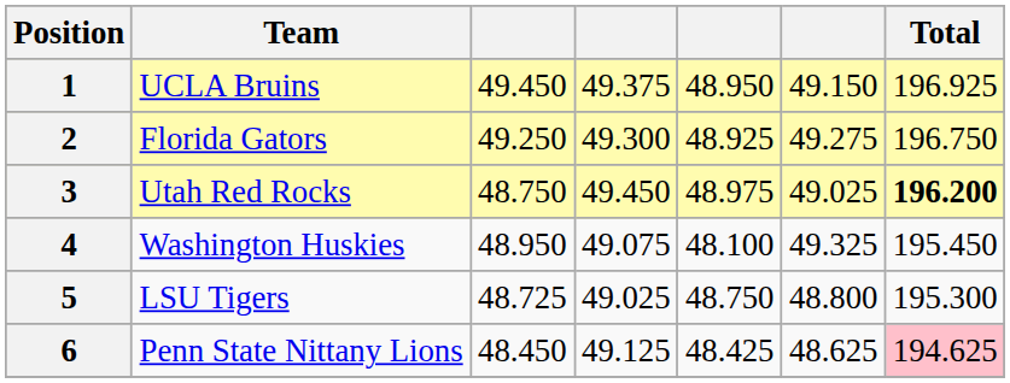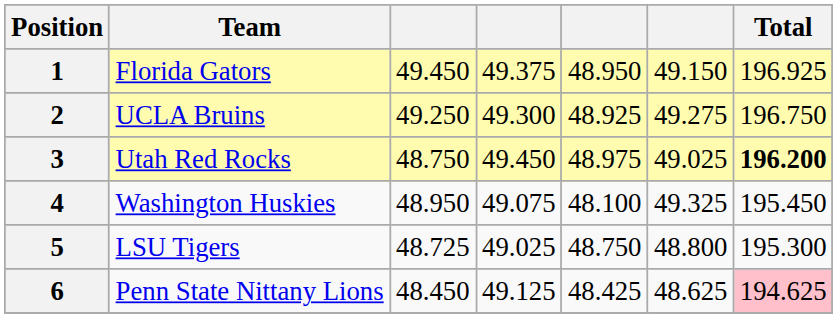 <table class="wikitable sortable" style="text-align:center; font-size:95%">
 <tr>
 <th scope=col>Position</th>
 <th scope=col>Team</th>
 <th scope=col></th>
 <th scope=col></th>
 <th scope=col></th>
 <th scope=col></th>
 <th scope=col>Total</th>
 </tr>
 <tr bgcolor=fffcaf>
 <th scope=row>1</th>
-<td align=left><a href='#'>UCLA Bruins</a></td>
+<td align=left><a href='#'>Florida Gators</a></td>
 <td>49.450</td>
 <td>49.375</td>
 <td>48.950</td>
 <td>49.150</td>
 <td>196.925</td>
 </tr>
 <tr bgcolor=fffcaf>
 <th scope=row>2</th>
-<td align=left><a href='#'>Florida Gators</a></td>
+<td align=left><a href='#'>UCLA Bruins</a></td>
 <td>49.250</td>
 <td>49.300</td>
 <td>48.925</td>
 <td>49.275</td>
 <td>196.750</td>
 </tr>
 <tr bgcolor=fffcaf>
 <th scope=row>3</th>
 <td align=left><a href='#'>Utah Red Rocks</a></td>
 <td>48.750</td>
 <td>49.450</td>
 <td>48.975</td>
 <td>49.025</td>
 <td><strong>196.200</strong></td>
 </tr>
 <tr>
 <th scope=row>4</th>
 <td align=left><a href='#'>Washington Huskies</a></td>
 <td>48.950</td>
 <td>49.075</td>
 <td>48.100</td>
 <td>49.325</td>
 <td>195.450</td>
 </tr>
 <tr>
 <th scope=row>5</th>
 <td align=left><a href='#'>LSU Tigers</a></td>
 <td>48.725</td>
 <td>49.025</td>
 <td>48.750</td>
 <td>48.800</td>
 <td>195.300</td>
 </tr>
 <tr>
 <th scope=row>6</th>
 <td align=left><a href='#'>Penn State Nittany Lions</a></td>
 <td>48.450</td>
 <td>49.125</td>
 <td>48.425</td>
 <td>48.625</td>
 <td style="background: pink;">194.625</td>
 </tr>
 <tr>
 </tr>
 </table>
